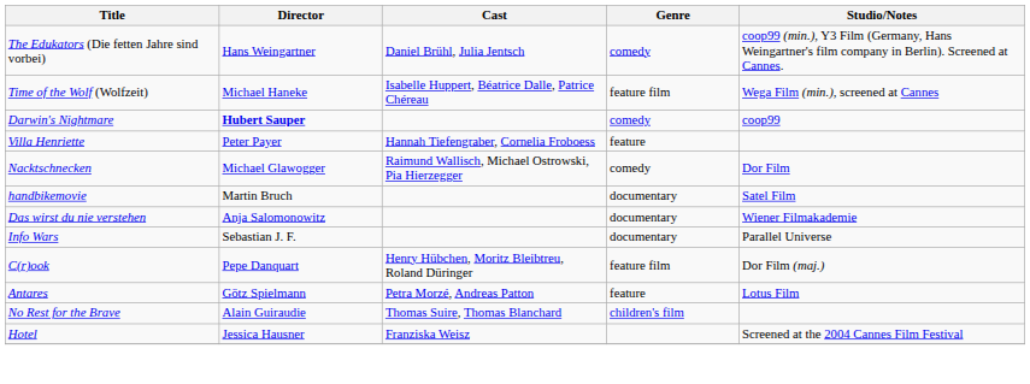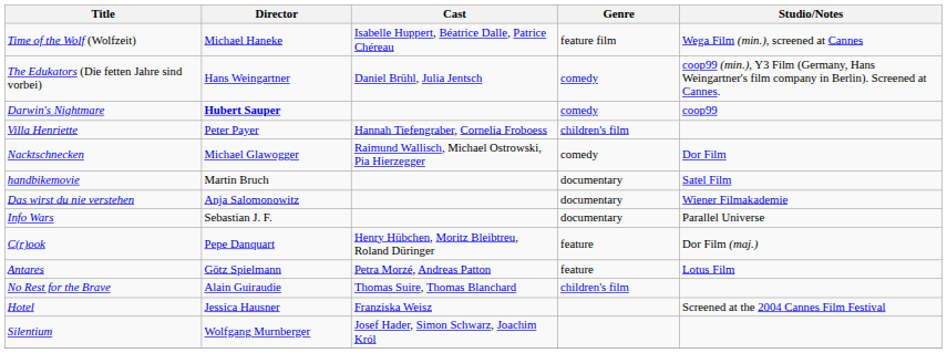 <table class="wikitable" width= "100%">
 <tr>
 <th width=21%>Title</th>
 <th width=16%>Director</th>
 <th width=22%>Cast</th>
 <th width=13%>Genre</th>
 <th width=28%>Studio/Notes</th>
 </tr>
 <tr>
+<td><em><a href='#'>Time of the Wolf</a></em> (Wolfzeit)</td>
+<td><a href='#'>Michael Haneke</a></td>
+<td><a href='#'>Isabelle Huppert</a>, <a href='#'>Béatrice Dalle</a>, <a href='#'>Patrice Chéreau</a></td>
+<td>feature film</td>
+<td><a href='#'>Wega Film</a> <em>(min.)</em>, screened at <a href='#'>Cannes</a></td>
+</tr>
+<tr>
 <td><em><a href='#'>The Edukators</a></em> (Die fetten Jahre sind vorbei)</td>
 <td><a href='#'>Hans Weingartner</a></td>
 <td><a href='#'>Daniel Brühl</a>, <a href='#'>Julia Jentsch</a></td>
 <td><a href='#'>comedy</a></td>
 <td><a href='#'>coop99</a> <em>(min.)</em>, Y3 Film (Germany, Hans Weingartner's film company in Berlin). Screened at <a href='#'>Cannes</a>.</td>
-</tr>
-<tr>
-<td><em><a href='#'>Time of the Wolf</a></em> (Wolfzeit)</td>
-<td><a href='#'>Michael Haneke</a></td>
-<td><a href='#'>Isabelle Huppert</a>, <a href='#'>Béatrice Dalle</a>, <a href='#'>Patrice Chéreau</a></td>
-<td>feature film</td>
-<td><a href='#'>Wega Film</a> <em>(min.)</em>, screened at <a href='#'>Cannes</a></td>
 </tr>
 <tr>
 <td><em><a href='#'>Darwin's Nightmare</a></em></td>
 <td><strong><a href='#'>Hubert Sauper</a></strong></td>
 <td></td>
 <td><a href='#'>comedy</a></td>
 <td><a href='#'>coop99</a></td>
 </tr>
 <tr>
 <td><em><a href='#'>Villa Henriette</a></em></td>
 <td><a href='#'>Peter Payer</a></td>
 <td><a href='#'>Hannah Tiefengraber</a>, <a href='#'>Cornelia Froboess</a></td>
-<td>feature</td>
+<td><a href='#'>children's film</a></td>
 <td></td>
 </tr>
 <tr>
 <td><em><a href='#'>Nacktschnecken</a></em></td>
 <td><a href='#'>Michael Glawogger</a></td>
 <td><a href='#'>Raimund Wallisch</a>, Michael Ostrowski, <a href='#'>Pia Hierzegger</a></td>
 <td>comedy</td>
 <td><a href='#'>Dor Film</a></td>
 </tr>
 <tr>
 <td><em><a href='#'>handbikemovie</a></em></td>
 <td>Martin Bruch</td>
 <td></td>
 <td>documentary</td>
 <td><a href='#'>Satel Film</a></td>
 </tr>
 <tr>
 <td><em><a href='#'>Das wirst du nie verstehen</a></em></td>
 <td><a href='#'>Anja Salomonowitz</a></td>
 <td></td>
 <td>documentary</td>
 <td><a href='#'>Wiener Filmakademie</a></td>
 </tr>
 <tr>
 <td><em><a href='#'>Info Wars</a></em></td>
 <td>Sebastian J. F.</td>
 <td></td>
 <td>documentary</td>
 <td>Parallel Universe</td>
 </tr>
 <tr>
 <td><em><a href='#'>C(r)ook</a></em></td>
 <td><a href='#'>Pepe Danquart</a></td>
 <td><a href='#'>Henry Hübchen</a>, <a href='#'>Moritz Bleibtreu</a>, Roland Düringer</td>
-<td>feature film</td>
+<td>feature</td>
 <td>Dor Film <em>(maj.)</em></td>
 </tr>
 <tr>
 <td><em><a href='#'>Antares</a></em></td>
 <td><a href='#'>Götz Spielmann</a></td>
 <td><a href='#'>Petra Morzé</a>, <a href='#'>Andreas Patton</a></td>
 <td>feature</td>
 <td><a href='#'>Lotus Film</a></td>
 </tr>
 <tr>
 <td><em><a href='#'>No Rest for the Brave</a></em></td>
 <td><a href='#'>Alain Guiraudie</a></td>
 <td><a href='#'>Thomas Suire</a>, <a href='#'>Thomas Blanchard</a></td>
 <td><a href='#'>children's film</a></td>
 <td></td>
 </tr>
 <tr>
 <td><em><a href='#'>Hotel</a></em></td>
 <td><a href='#'>Jessica Hausner</a></td>
 <td><a href='#'>Franziska Weisz</a></td>
 <td></td>
 <td>Screened at the <a href='#'>2004 Cannes Film Festival</a></td>
 </tr>
 <tr>
+<td><em><a href='#'>Silentium</a></em></td>
+<td><a href='#'>Wolfgang Murnberger</a></td>
+<td><a href='#'>Josef Hader</a>, <a href='#'>Simon Schwarz</a>, <a href='#'>Joachim Król</a></td>
+<td></td>
+<td></td>
+</tr>
+<tr>
 </tr>
 </table>
